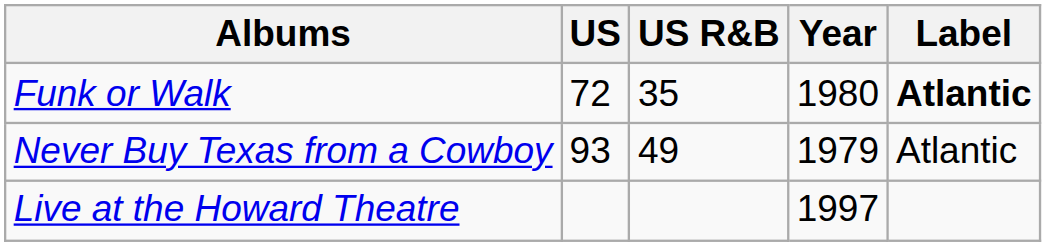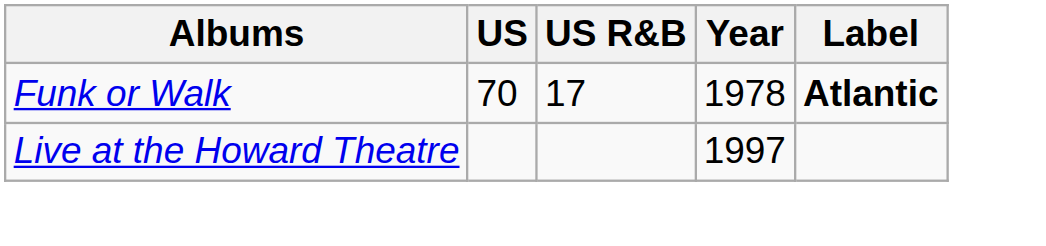 <table class="wikitable">
 <tr>
 <th>Albums</th>
 <th>US</th>
 <th>US R&B</th>
 <th>Year</th>
 <th>Label</th>
 </tr>
 <tr>
 <td><em><a href='#'>Funk or Walk</a></em></td>
-<td>72</td>
-<td>35</td>
-<td>1980</td>
+<td>70</td>
+<td>17</td>
+<td>1978</td>
 <td><strong>Atlantic</strong></td>
-</tr>
-<tr>
-<td><em><a href='#'>Never Buy Texas from a Cowboy</a></em></td>
-<td>93</td>
-<td>49</td>
-<td>1979</td>
-<td>Atlantic</td>
 </tr>
 <tr>
 <td><em><a href='#'>Live at the Howard Theatre</a></em></td>
 <td></td>
 <td></td>
 <td>1997</td>
 <td></td>
 </tr>
 </table>
